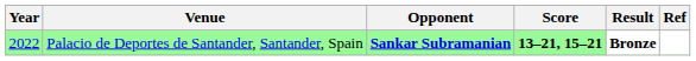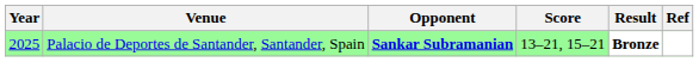 <table class="sortable wikitable" style="font-size: 95%;">
 <tr>
 <th>Year</th>
 <th>Venue</th>
 <th>Opponent</th>
 <th>Score</th>
 <th>Result</th>
 <th>Ref</th>
 </tr>
 <tr style="background:#98FB98">
-<td align="center"><a href='#'>2022</a></td>
+<td align="center"><a href='#'>2025</a></td>
 <td align="left"><a href='#'>Palacio de Deportes de Santander</a>, <a href='#'>Santander</a>, Spain</td>
 <td align="left"><strong> <a href='#'>Sankar Subramanian</a></strong></td>
-<td align="left"><strong>13–21, 15–21</strong></td>
+<td align="left">13–21, 15–21</td>
 <td style="text-align:left; background:white"> <strong>Bronze</strong></td>
 <td style="text-align:center; background:white"></td>
 </tr>
 </table>
